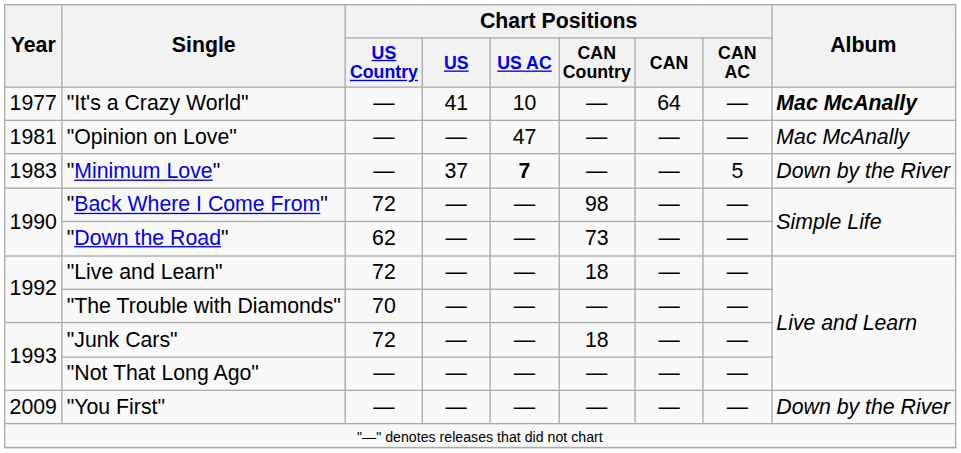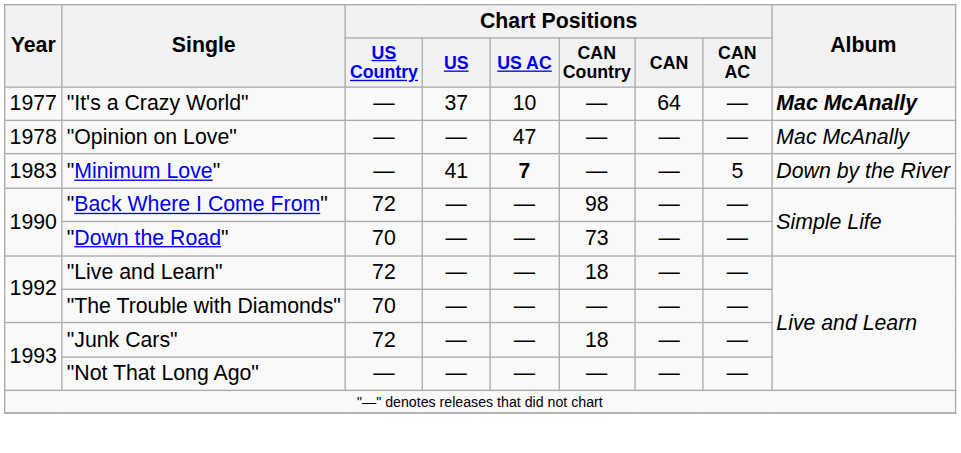 <table class="wikitable" style="text-align:center;">
 <tr>
 <th rowspan="2">Year</th>
 <th rowspan="2">Single</th>
 <th colspan="6">Chart Positions</th>
 <th rowspan="2">Album</th>
 </tr>
 <tr style="font-size:smaller;">
 <th width="45"><a href='#'>US Country</a></th>
 <th width="45"><a href='#'>US</a></th>
 <th width="45"><a href='#'>US AC</a></th>
 <th width="45">CAN Country</th>
 <th width="45">CAN</th>
 <th width="45">CAN AC</th>
 </tr>
 <tr>
 <td>1977</td>
 <td align="left">"It's a Crazy World"</td>
 <td>—</td>
-<td>41</td>
+<td>37</td>
 <td>10</td>
 <td>—</td>
 <td>64</td>
 <td>—</td>
 <td align="left" rowspan="1"><strong><em>Mac McAnally</em></strong></td>
 </tr>
 <tr>
-<td>1981</td>
+<td>1978</td>
 <td align="left">"Opinion on Love"</td>
 <td>—</td>
 <td>—</td>
 <td>47</td>
 <td>—</td>
 <td>—</td>
 <td>—</td>
 <td align="left" rowspan="1"><em>Mac McAnally</em></td>
 </tr>
 <tr>
 <td>1983</td>
 <td align="left">"<a href='#'>Minimum Love</a>"</td>
 <td>—</td>
-<td>37</td>
+<td>41</td>
 <td><strong>7</strong></td>
 <td>—</td>
 <td>—</td>
 <td>5</td>
 <td align="left"><em>Down by the River</em></td>
 </tr>
 <tr>
 <td rowspan="2">1990</td>
 <td align="left">"<a href='#'>Back Where I Come From</a>"</td>
 <td>72</td>
 <td>—</td>
 <td>—</td>
 <td>98</td>
 <td>—</td>
 <td>—</td>
 <td align="left" rowspan="2"><em>Simple Life</em></td>
 </tr>
 <tr>
 <td align="left">"<a href='#'>Down the Road</a>"</td>
-<td>62</td>
+<td>70</td>
 <td>—</td>
 <td>—</td>
 <td>73</td>
 <td>—</td>
 <td>—</td>
 </tr>
 <tr>
 <td rowspan="2">1992</td>
 <td align="left">"Live and Learn"</td>
 <td>72</td>
 <td>—</td>
 <td>—</td>
 <td>18</td>
 <td>—</td>
 <td>—</td>
 <td align="left" rowspan="4"><em>Live and Learn</em></td>
 </tr>
 <tr>
 <td align="left">"The Trouble with Diamonds"</td>
 <td>70</td>
 <td>—</td>
 <td>—</td>
 <td>—</td>
 <td>—</td>
 <td>—</td>
 </tr>
 <tr>
 <td rowspan="2">1993</td>
 <td align="left">"Junk Cars"</td>
 <td>72</td>
 <td>—</td>
 <td>—</td>
 <td>18</td>
 <td>—</td>
 <td>—</td>
 </tr>
 <tr>
 <td align="left">"Not That Long Ago"</td>
 <td>—</td>
 <td>—</td>
 <td>—</td>
 <td>—</td>
 <td>—</td>
 <td>—</td>
 </tr>
 <tr>
-<td>2009</td>
-<td align="left">"You First"</td>
-<td>—</td>
-<td>—</td>
-<td>—</td>
-<td>—</td>
-<td>—</td>
-<td>—</td>
-<td align="left"><em>Down by the River</em></td>
-</tr>
-<tr>
 <td align="center" colspan="9" style="font-size:8pt">"—" denotes releases that did not chart</td>
 </tr>
 <tr>
 </tr>
 </table>
